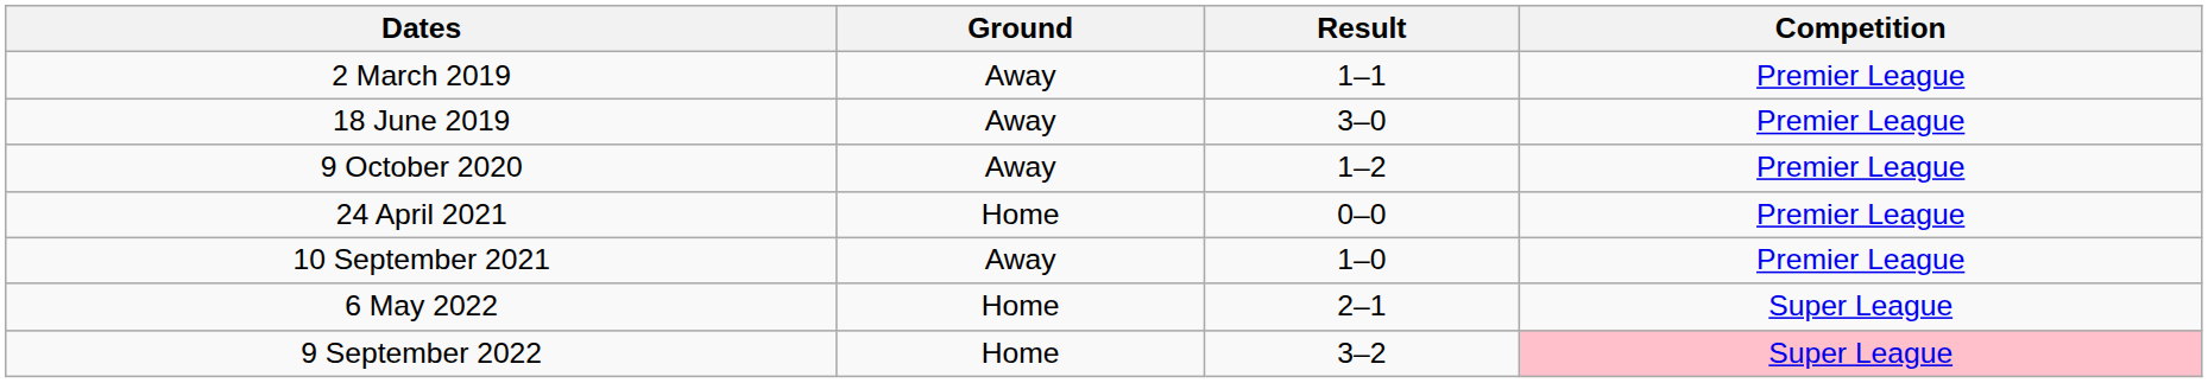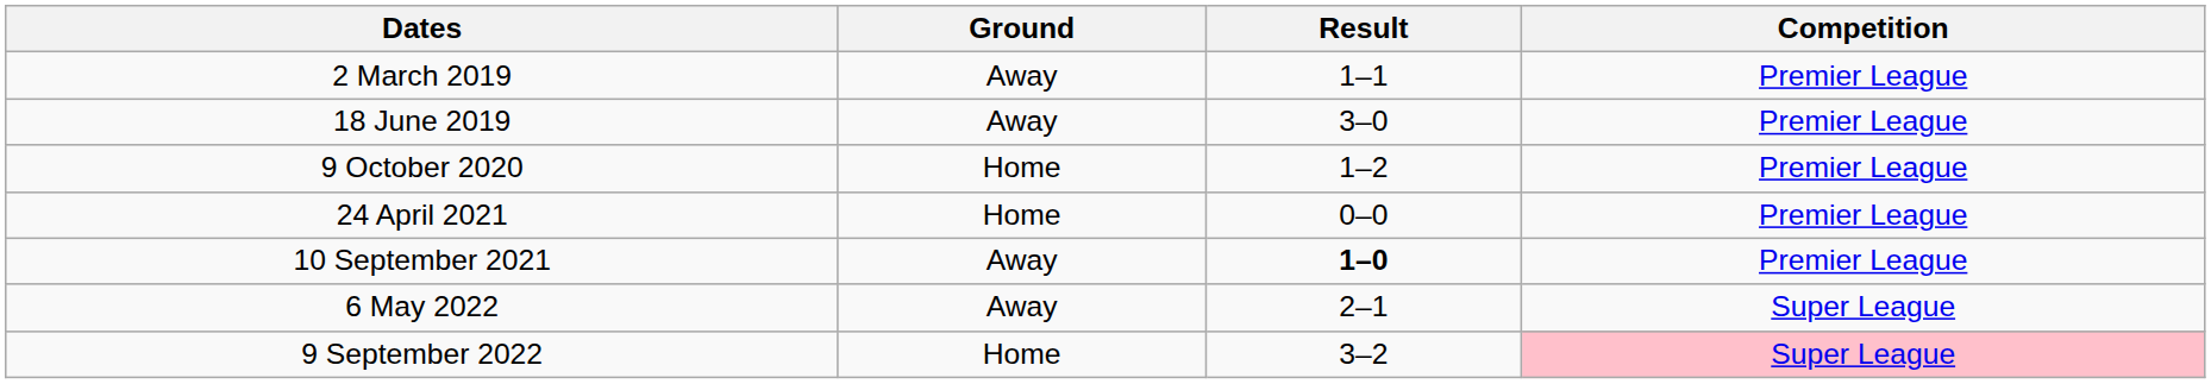 <table class="wikitable" style="width:95%;text-align:center">
 <tr>
 <th>Dates</th>
 <th>Ground</th>
 <th>Result</th>
 <th>Competition</th>
 </tr>
 <tr>
 <td>2 March 2019</td>
 <td>Away</td>
 <td>1–1</td>
 <td><a href='#'>Premier League</a></td>
 </tr>
 <tr>
 <td>18 June 2019</td>
 <td>Away</td>
 <td>3–0</td>
 <td><a href='#'>Premier League</a></td>
 </tr>
 <tr>
 <td>9 October 2020</td>
-<td>Away</td>
+<td>Home</td>
 <td>1–2</td>
 <td><a href='#'>Premier League</a></td>
 </tr>
 <tr>
 <td>24 April 2021</td>
 <td>Home</td>
 <td>0–0</td>
 <td><a href='#'>Premier League</a></td>
 </tr>
 <tr>
 <td>10 September 2021</td>
 <td>Away</td>
-<td>1–0</td>
+<td><strong>1–0</strong></td>
 <td><a href='#'>Premier League</a></td>
 </tr>
 <tr>
 <td>6 May 2022</td>
-<td>Home</td>
+<td>Away</td>
 <td>2–1</td>
 <td><a href='#'>Super League</a></td>
 </tr>
 <tr>
 <td>9 September 2022</td>
 <td>Home</td>
 <td>3–2</td>
 <td style="background: pink;"><a href='#'>Super League</a></td>
 </tr>
 </table>
